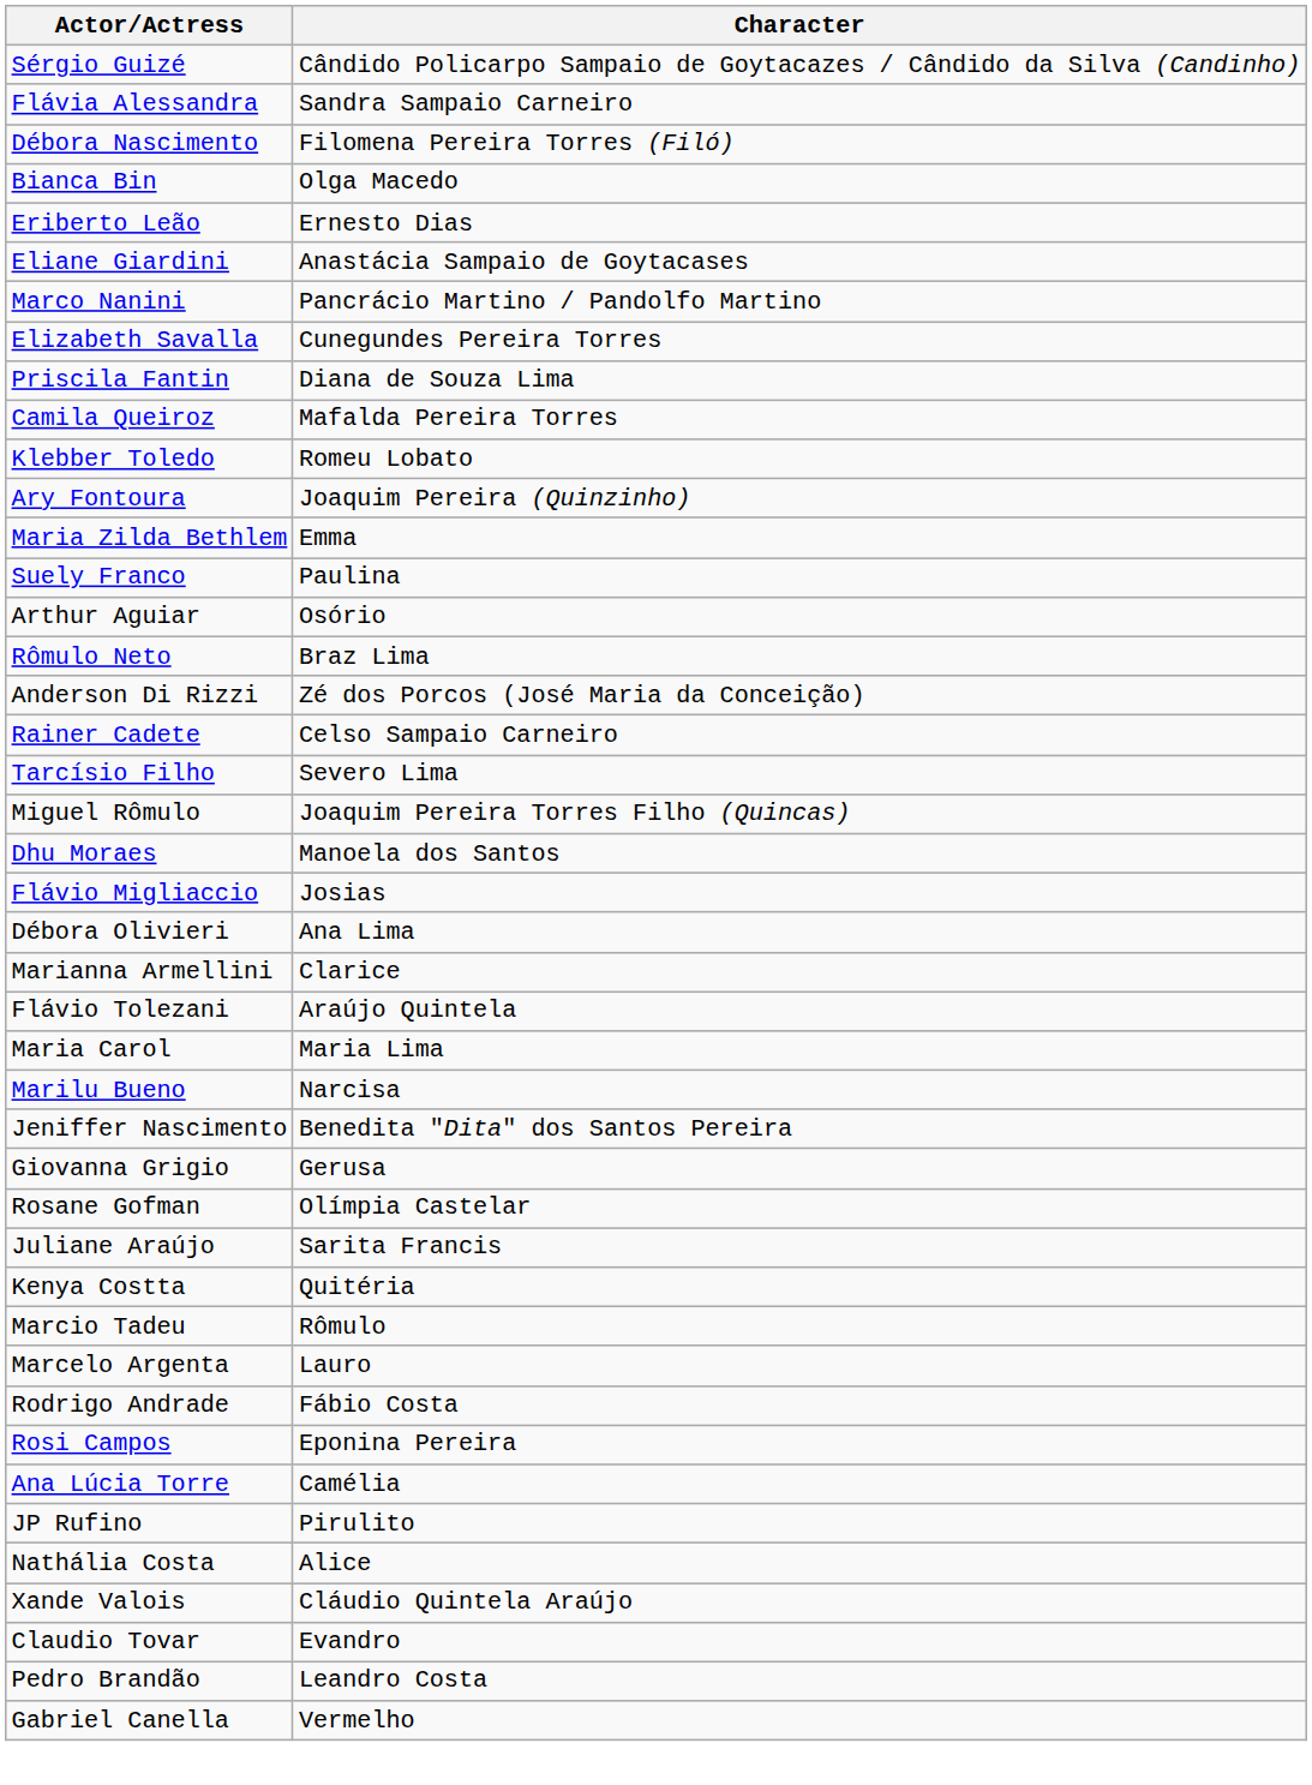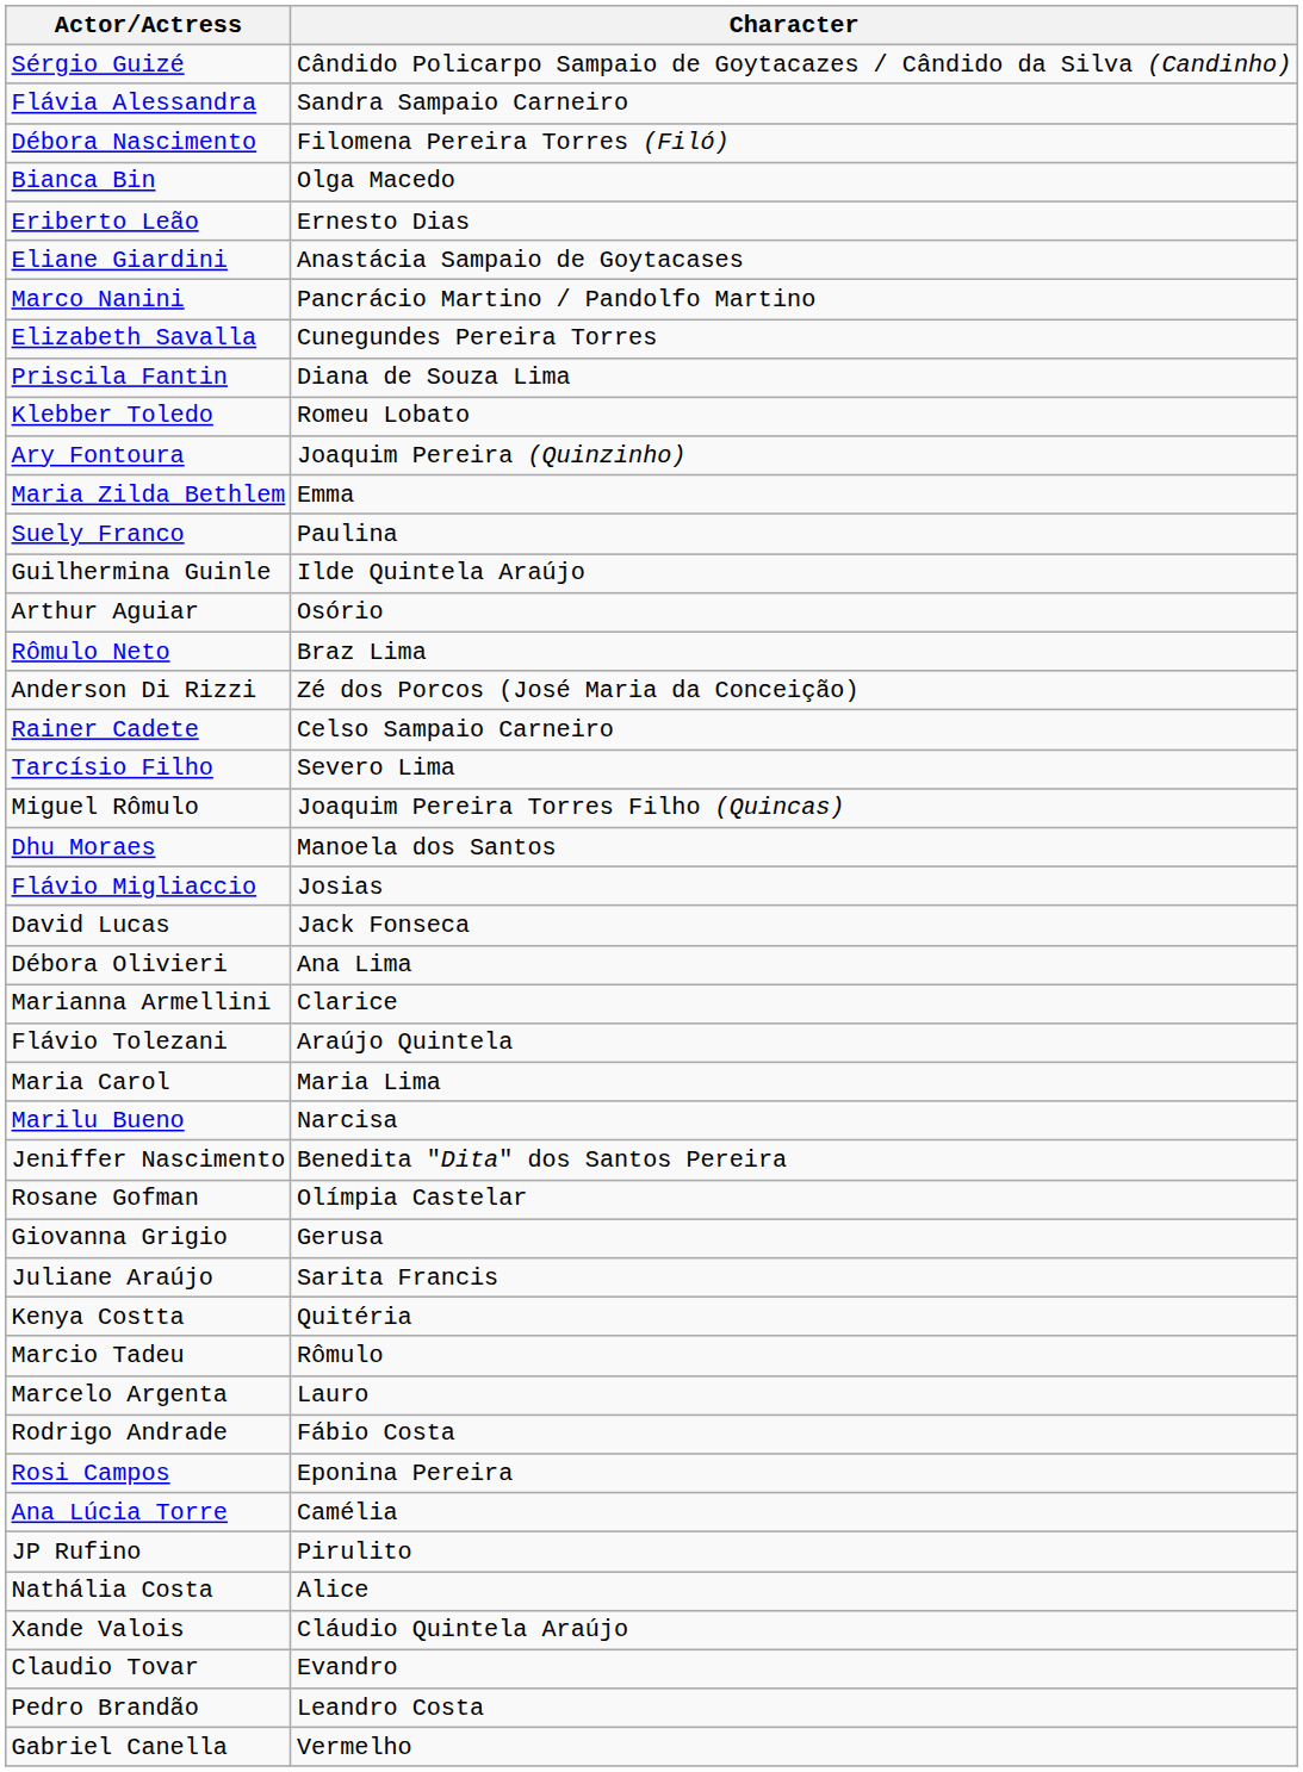 <table class="wikitable">
 <tr>
 <th>Actor/Actress</th>
 <th>Character</th>
 </tr>
 <tr>
 <td><a href='#'>Sérgio Guizé</a></td>
 <td>Cândido Policarpo Sampaio de Goytacazes / Cândido da Silva <em>(Candinho)</em></td>
 </tr>
 <tr>
 <td><a href='#'>Flávia Alessandra</a></td>
 <td>Sandra Sampaio Carneiro</td>
 </tr>
 <tr>
 <td><a href='#'>Débora Nascimento</a></td>
 <td>Filomena Pereira Torres <em>(Filó)</em></td>
 </tr>
 <tr>
 <td><a href='#'>Bianca Bin</a></td>
 <td>Olga Macedo</td>
 </tr>
 <tr>
 <td><a href='#'>Eriberto Leão</a></td>
 <td>Ernesto Dias</td>
 </tr>
 <tr>
 <td><a href='#'>Eliane Giardini</a></td>
 <td>Anastácia Sampaio de Goytacases</td>
 </tr>
 <tr>
 <td><a href='#'>Marco Nanini</a></td>
 <td>Pancrácio Martino / Pandolfo Martino</td>
 </tr>
 <tr>
 <td><a href='#'>Elizabeth Savalla</a></td>
 <td>Cunegundes Pereira Torres</td>
 </tr>
 <tr>
 <td><a href='#'>Priscila Fantin</a></td>
 <td>Diana de Souza Lima</td>
 </tr>
 <tr>
-<td><a href='#'>Camila Queiroz</a></td>
-<td>Mafalda Pereira Torres</td>
-</tr>
-<tr>
 <td><a href='#'>Klebber Toledo</a></td>
 <td>Romeu Lobato</td>
 </tr>
 <tr>
 <td><a href='#'>Ary Fontoura</a></td>
 <td>Joaquim Pereira <em>(Quinzinho)</em></td>
 </tr>
 <tr>
 <td><a href='#'>Maria Zilda Bethlem</a></td>
 <td>Emma</td>
 </tr>
 <tr>
 <td><a href='#'>Suely Franco</a></td>
 <td>Paulina</td>
+</tr>
+<tr>
+<td>Guilhermina Guinle</td>
+<td>Ilde Quintela Araújo</td>
 </tr>
 <tr>
 <td>Arthur Aguiar</td>
 <td>Osório</td>
 </tr>
 <tr>
 <td><a href='#'>Rômulo Neto</a></td>
 <td>Braz Lima</td>
 </tr>
 <tr>
 <td>Anderson Di Rizzi</td>
 <td>Zé dos Porcos (José Maria da Conceição)</td>
 </tr>
 <tr>
 <td><a href='#'>Rainer Cadete</a></td>
 <td>Celso Sampaio Carneiro</td>
 </tr>
 <tr>
 <td><a href='#'>Tarcísio Filho</a></td>
 <td>Severo Lima</td>
 </tr>
 <tr>
 <td>Miguel Rômulo</td>
 <td>Joaquim Pereira Torres Filho <em>(Quincas)</em></td>
 </tr>
 <tr>
 <td><a href='#'>Dhu Moraes</a></td>
 <td>Manoela dos Santos</td>
 </tr>
 <tr>
 <td><a href='#'>Flávio Migliaccio</a></td>
 <td>Josias</td>
 </tr>
 <tr>
+<td>David Lucas</td>
+<td>Jack Fonseca</td>
+</tr>
+<tr>
 <td>Débora Olivieri</td>
 <td>Ana Lima</td>
 </tr>
 <tr>
 <td>Marianna Armellini</td>
 <td>Clarice</td>
 </tr>
 <tr>
 <td>Flávio Tolezani</td>
 <td>Araújo Quintela</td>
 </tr>
 <tr>
 <td>Maria Carol</td>
 <td>Maria Lima</td>
 </tr>
 <tr>
 <td><a href='#'>Marilu Bueno</a></td>
 <td>Narcisa</td>
 </tr>
 <tr>
 <td>Jeniffer Nascimento</td>
 <td>Benedita "<em>Dita</em>" dos Santos Pereira</td>
 </tr>
 <tr>
+<td>Rosane Gofman</td>
+<td>Olímpia Castelar</td>
+</tr>
+<tr>
 <td>Giovanna Grigio</td>
 <td>Gerusa</td>
-</tr>
-<tr>
-<td>Rosane Gofman</td>
-<td>Olímpia Castelar</td>
 </tr>
 <tr>
 <td>Juliane Araújo</td>
 <td>Sarita Francis</td>
 </tr>
 <tr>
 <td>Kenya Costta</td>
 <td>Quitéria</td>
 </tr>
 <tr>
 <td>Marcio Tadeu</td>
 <td>Rômulo</td>
 </tr>
 <tr>
 <td>Marcelo Argenta</td>
 <td>Lauro</td>
 </tr>
 <tr>
 <td>Rodrigo Andrade</td>
 <td>Fábio Costa</td>
 </tr>
 <tr>
 <td><a href='#'>Rosi Campos</a></td>
 <td>Eponina Pereira</td>
 </tr>
 <tr>
 <td><a href='#'>Ana Lúcia Torre</a></td>
 <td>Camélia</td>
 </tr>
 <tr>
 <td>JP Rufino</td>
 <td>Pirulito</td>
 </tr>
 <tr>
 <td>Nathália Costa</td>
 <td>Alice</td>
 </tr>
 <tr>
 <td>Xande Valois</td>
 <td>Cláudio Quintela Araújo</td>
 </tr>
 <tr>
 <td>Claudio Tovar</td>
 <td>Evandro</td>
 </tr>
 <tr>
 <td>Pedro Brandão</td>
 <td>Leandro Costa</td>
 </tr>
 <tr>
 <td>Gabriel Canella</td>
 <td>Vermelho</td>
 </tr>
 </table>
